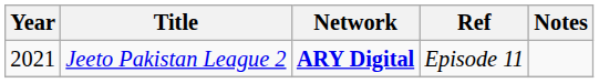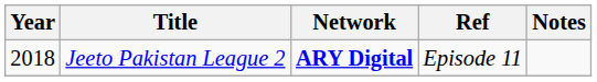 <table class="wikitable sortable plainrowheaders">
 <tr style="background:#ccc; text-align:center;">
 <th scope="col">Year</th>
 <th scope="col">Title</th>
 <th scope="col">Network</th>
 <th scope="col">Ref</th>
 <th scope="col" class="unsortable">Notes</th>
 </tr>
 <tr>
-<td>2021</td>
+<td>2018</td>
 <td><em><a href='#'>Jeeto Pakistan League 2</a></em></td>
 <td><strong><a href='#'>ARY Digital</a></strong></td>
 <td><em>Episode 11</em></td>
 <td></td>
 </tr>
 <tr>
 </tr>
 </table>
